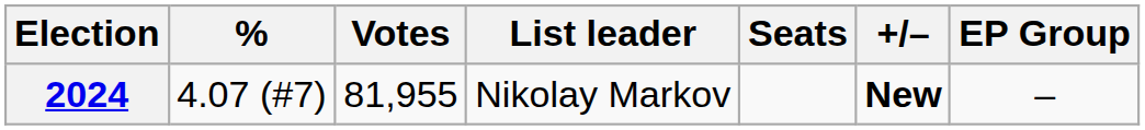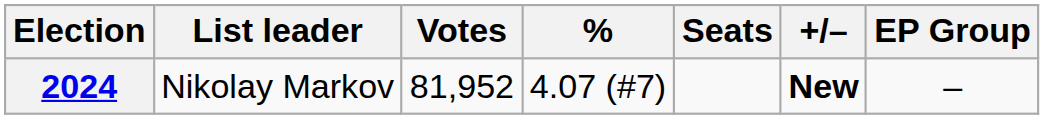 <table class="wikitable" style="text-align:center">
 <tr>
 <th>Election</th>
+<th>List leader</th>
+<th>Votes</th>
 <th>%</th>
-<th>Votes</th>
-<th>List leader</th>
 <th>Seats</th>
 <th>+/–</th>
 <th>EP Group</th>
 </tr>
 <tr>
 <th><a href='#'>2024</a></th>
+<td>Nikolay Markov</td>
+<td>81,952</td>
 <td>4.07 (#7)</td>
-<td>81,955</td>
-<td>Nikolay Markov</td>
 <td></td>
 <td><strong>New</strong></td>
 <td>–</td>
 </tr>
 </table>
